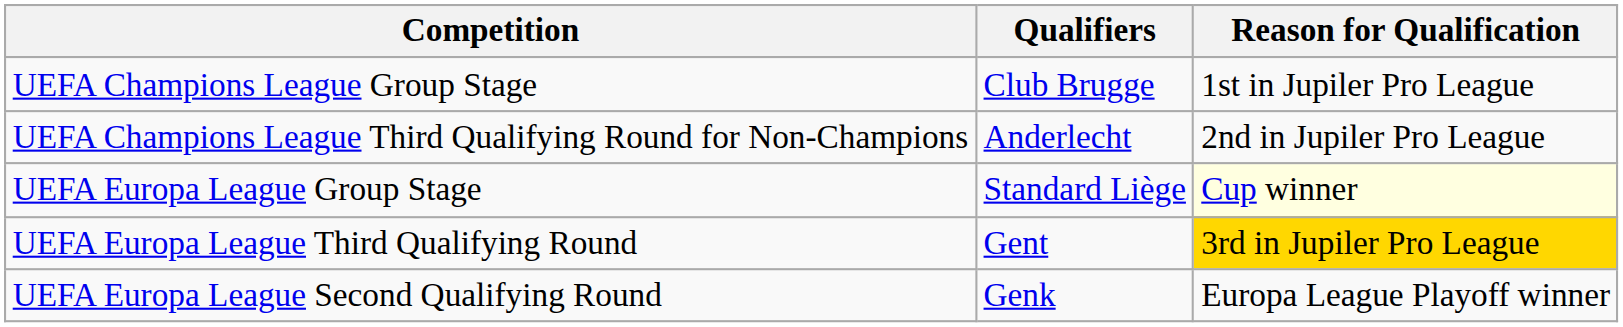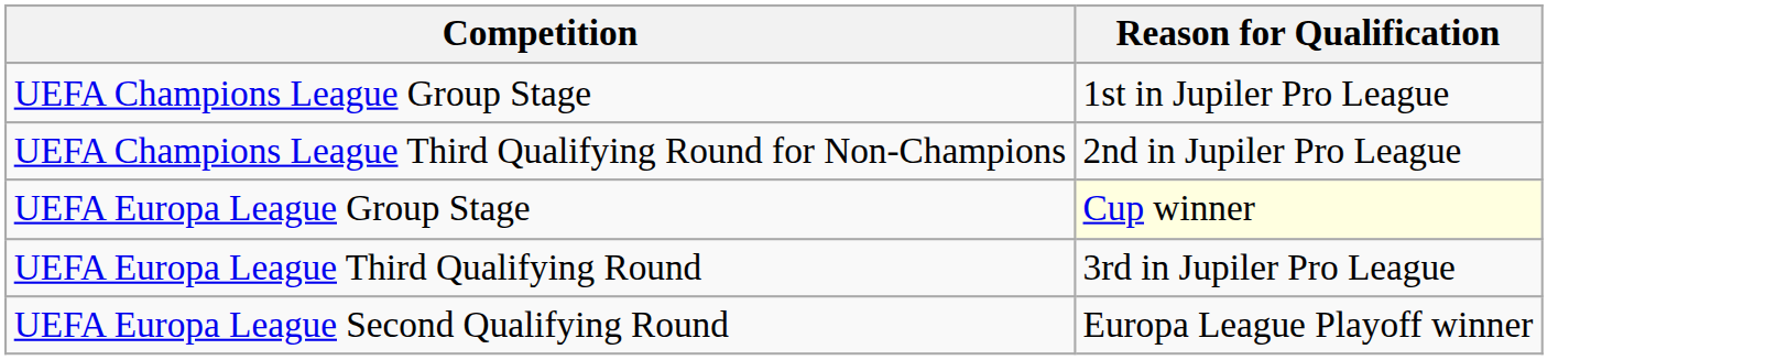 <table class="wikitable">
 <tr>
 <th>Competition</th>
-<th>Qualifiers</th>
 <th>Reason for Qualification</th>
 </tr>
 <tr>
 <td><a href='#'>UEFA Champions League</a> Group Stage</td>
-<td><a href='#'>Club Brugge</a></td>
 <td>1st in Jupiler Pro League</td>
 </tr>
 <tr>
 <td><a href='#'>UEFA Champions League</a> Third Qualifying Round for Non-Champions</td>
-<td><a href='#'>Anderlecht</a></td>
 <td>2nd in Jupiler Pro League</td>
 </tr>
 <tr>
 <td><a href='#'>UEFA Europa League</a> Group Stage</td>
-<td><a href='#'>Standard Liège</a></td>
 <td style="background: lightyellow;"><a href='#'>Cup</a> winner</td>
 </tr>
 <tr>
 <td><a href='#'>UEFA Europa League</a> Third Qualifying Round</td>
-<td><a href='#'>Gent</a></td>
-<td style="background: gold;">3rd in Jupiler Pro League</td>
+<td>3rd in Jupiler Pro League</td>
 </tr>
 <tr>
 <td><a href='#'>UEFA Europa League</a> Second Qualifying Round</td>
-<td><a href='#'>Genk</a></td>
 <td>Europa League Playoff winner</td>
 </tr>
 </table>
